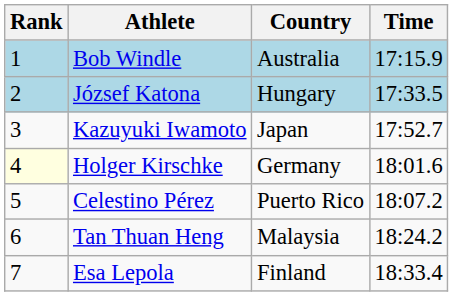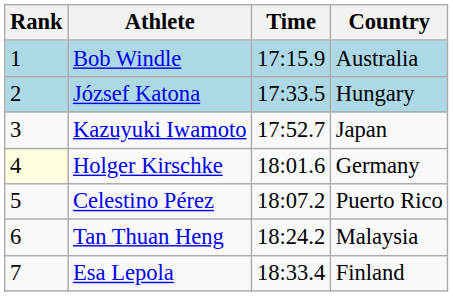 <table class="wikitable">
 <tr>
 <th>Rank</th>
 <th>Athlete</th>
+<th>Time</th>
 <th>Country</th>
-<th>Time</th>
 </tr>
 <tr bgcolor=lightblue>
 <td>1</td>
 <td><a href='#'>Bob Windle</a></td>
+<td>17:15.9</td>
 <td>Australia</td>
-<td>17:15.9</td>
 </tr>
 <tr bgcolor=lightblue>
 <td>2</td>
 <td><a href='#'>József Katona</a></td>
+<td>17:33.5</td>
 <td>Hungary</td>
-<td>17:33.5</td>
 </tr>
 <tr>
 <td>3</td>
 <td><a href='#'>Kazuyuki Iwamoto</a></td>
+<td>17:52.7</td>
 <td>Japan</td>
-<td>17:52.7</td>
 </tr>
 <tr>
 <td style="background: lightyellow;">4</td>
 <td><a href='#'>Holger Kirschke</a></td>
+<td>18:01.6</td>
 <td>Germany</td>
-<td>18:01.6</td>
 </tr>
 <tr>
 <td>5</td>
 <td><a href='#'>Celestino Pérez</a></td>
+<td>18:07.2</td>
 <td>Puerto Rico</td>
-<td>18:07.2</td>
 </tr>
 <tr>
 <td>6</td>
 <td><a href='#'>Tan Thuan Heng</a></td>
+<td>18:24.2</td>
 <td>Malaysia</td>
-<td>18:24.2</td>
 </tr>
 <tr>
 <td>7</td>
 <td><a href='#'>Esa Lepola</a></td>
+<td>18:33.4</td>
 <td>Finland</td>
-<td>18:33.4</td>
 </tr>
 </table>
